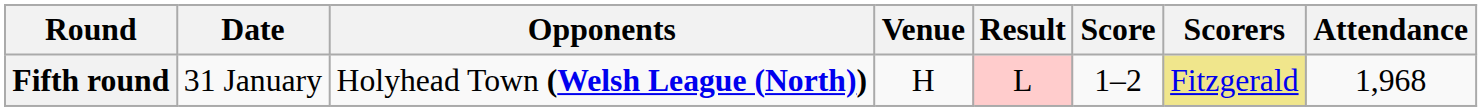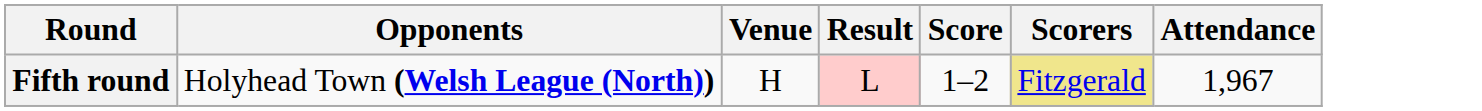 <table class="wikitable" style="text-align:center">
 <tr>
 <th>Round</th>
-<th>Date</th>
 <th>Opponents</th>
 <th>Venue</th>
 <th>Result</th>
 <th>Score</th>
 <th>Scorers</th>
 <th>Attendance</th>
 </tr>
 <tr>
 <th>Fifth round</th>
-<td>31 January</td>
 <td>Holyhead Town <strong>(<a href='#'>Welsh League (North)</a>)</strong></td>
 <td>H</td>
 <td style="background-color:#FFCCCC">L</td>
 <td>1–2</td>
 <td align="left" style="background: khaki;"><a href='#'>Fitzgerald</a></td>
-<td>1,968</td>
+<td>1,967</td>
 </tr>
 </table>
